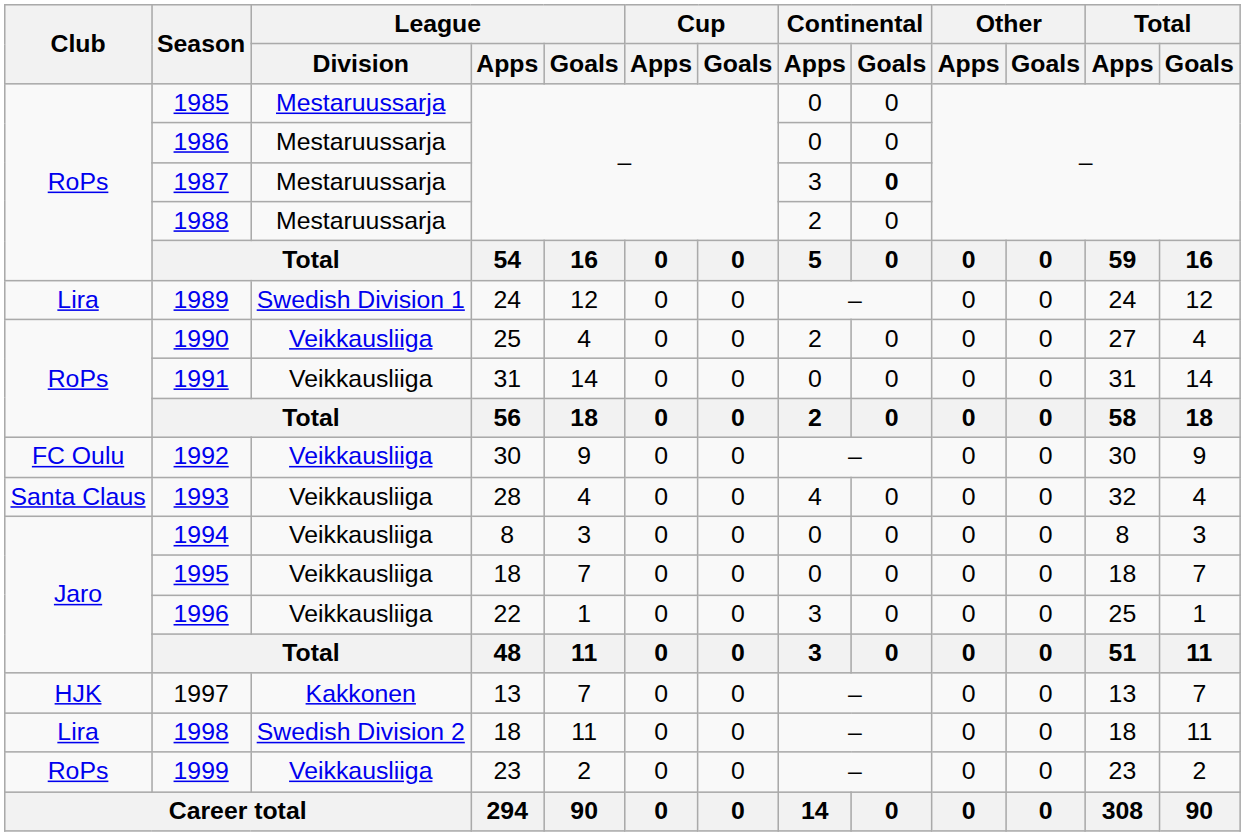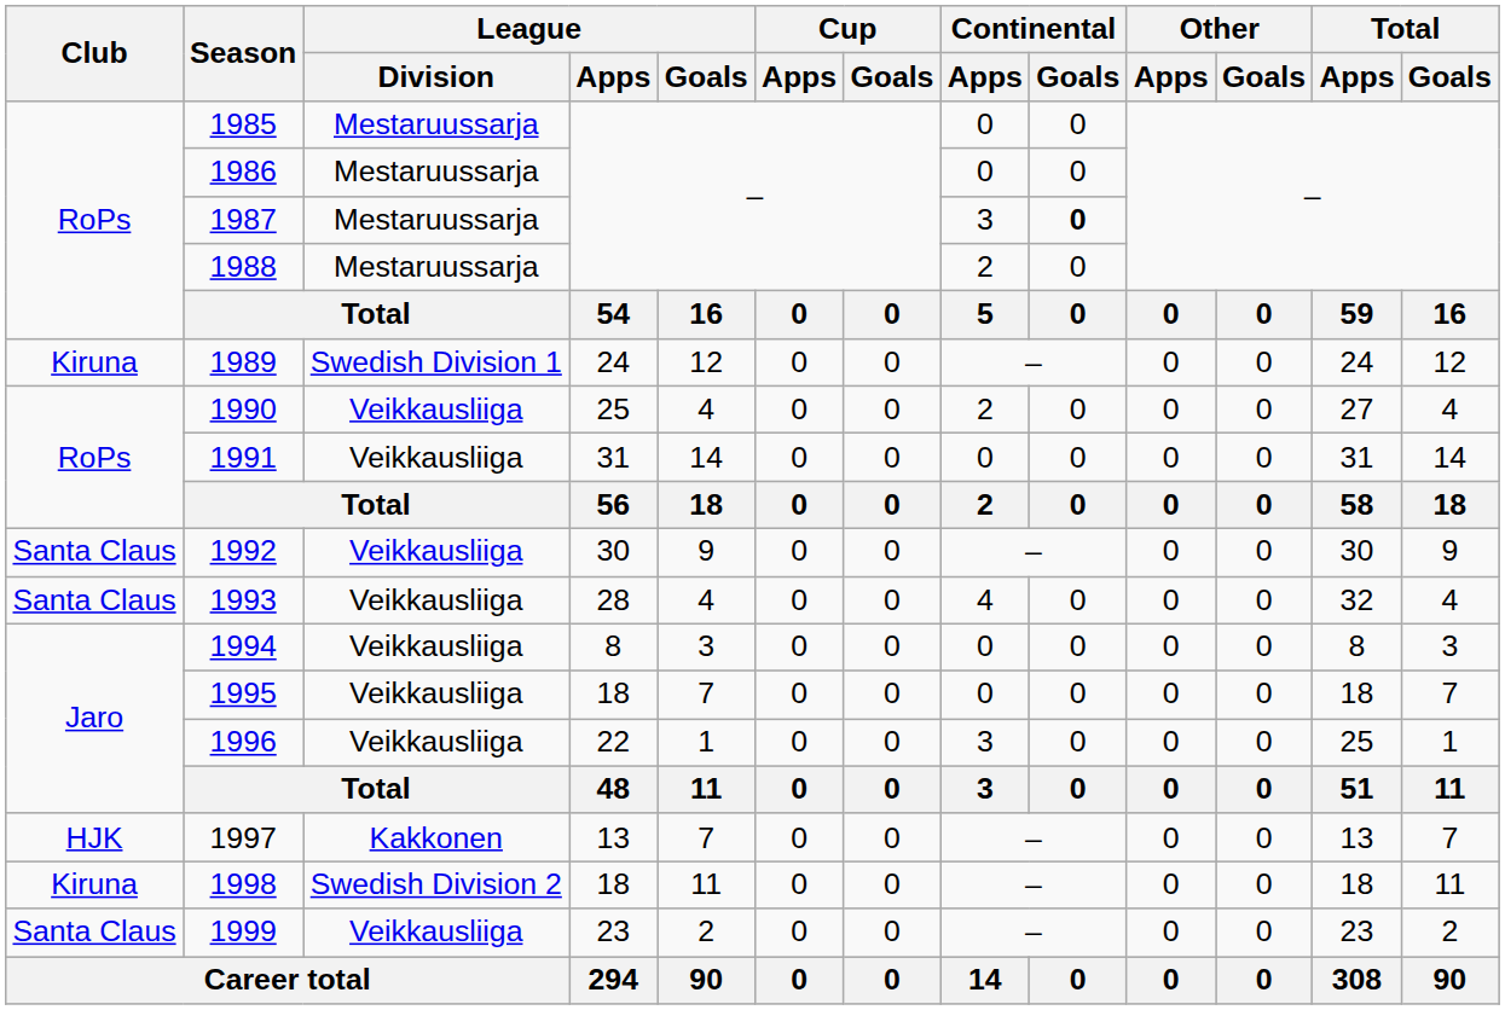 <table class="wikitable"style="text-align: center">
 <tr>
 <th rowspan="2">Club</th>
 <th rowspan="2">Season</th>
 <th colspan="3">League</th>
 <th colspan="2">Cup</th>
 <th colspan="2">Continental</th>
 <th colspan="2">Other</th>
 <th colspan="2">Total</th>
 </tr>
 <tr>
 <th>Division</th>
 <th>Apps</th>
 <th>Goals</th>
 <th>Apps</th>
 <th>Goals</th>
 <th>Apps</th>
 <th>Goals</th>
 <th>Apps</th>
 <th>Goals</th>
 <th>Apps</th>
 <th>Goals</th>
 </tr>
 <tr>
 <td rowspan="5"><a href='#'>RoPs</a></td>
 <td><a href='#'>1985</a></td>
 <td><a href='#'>Mestaruussarja</a></td>
 <td rowspan="4" colspan="4">–</td>
 <td>0</td>
 <td>0</td>
 <td rowspan="4" colspan="4">–</td>
 </tr>
 <tr>
 <td><a href='#'>1986</a></td>
 <td>Mestaruussarja</td>
 <td>0</td>
 <td>0</td>
 </tr>
 <tr>
 <td><a href='#'>1987</a></td>
 <td>Mestaruussarja</td>
 <td>3</td>
 <td><strong>0</strong></td>
 </tr>
 <tr>
 <td><a href='#'>1988</a></td>
 <td>Mestaruussarja</td>
 <td>2</td>
 <td>0</td>
 </tr>
 <tr>
 <th colspan=2>Total</th>
 <th>54</th>
 <th>16</th>
 <th>0</th>
 <th>0</th>
 <th>5</th>
 <th>0</th>
 <th>0</th>
 <th>0</th>
 <th>59</th>
 <th>16</th>
 </tr>
 <tr>
-<td><a href='#'>Lira</a></td>
+<td><a href='#'>Kiruna</a></td>
 <td><a href='#'>1989</a></td>
 <td><a href='#'>Swedish Division 1</a></td>
 <td>24</td>
 <td>12</td>
 <td>0</td>
 <td>0</td>
 <td colspan="2">–</td>
 <td>0</td>
 <td>0</td>
 <td>24</td>
 <td>12</td>
 </tr>
 <tr>
 <td rowspan="3"><a href='#'>RoPs</a></td>
 <td><a href='#'>1990</a></td>
 <td><a href='#'>Veikkausliiga</a></td>
 <td>25</td>
 <td>4</td>
 <td>0</td>
 <td>0</td>
 <td>2</td>
 <td>0</td>
 <td>0</td>
 <td>0</td>
 <td>27</td>
 <td>4</td>
 </tr>
 <tr>
 <td><a href='#'>1991</a></td>
 <td>Veikkausliiga</td>
 <td>31</td>
 <td>14</td>
 <td>0</td>
 <td>0</td>
 <td>0</td>
 <td>0</td>
 <td>0</td>
 <td>0</td>
 <td>31</td>
 <td>14</td>
 </tr>
 <tr>
 <th colspan=2>Total</th>
 <th>56</th>
 <th>18</th>
 <th>0</th>
 <th>0</th>
 <th>2</th>
 <th>0</th>
 <th>0</th>
 <th>0</th>
 <th>58</th>
 <th>18</th>
 </tr>
 <tr>
-<td><a href='#'>FC Oulu</a></td>
+<td><a href='#'>Santa Claus</a></td>
 <td><a href='#'>1992</a></td>
 <td><a href='#'>Veikkausliiga</a></td>
 <td>30</td>
 <td>9</td>
 <td>0</td>
 <td>0</td>
 <td colspan="2">–</td>
 <td>0</td>
 <td>0</td>
 <td>30</td>
 <td>9</td>
 </tr>
 <tr>
 <td><a href='#'>Santa Claus</a></td>
 <td><a href='#'>1993</a></td>
 <td>Veikkausliiga</td>
 <td>28</td>
 <td>4</td>
 <td>0</td>
 <td>0</td>
 <td>4</td>
 <td>0</td>
 <td>0</td>
 <td>0</td>
 <td>32</td>
 <td>4</td>
 </tr>
 <tr>
 <td rowspan="4"><a href='#'>Jaro</a></td>
 <td><a href='#'>1994</a></td>
 <td>Veikkausliiga</td>
 <td>8</td>
 <td>3</td>
 <td>0</td>
 <td>0</td>
 <td>0</td>
 <td>0</td>
 <td>0</td>
 <td>0</td>
 <td>8</td>
 <td>3</td>
 </tr>
 <tr>
 <td><a href='#'>1995</a></td>
 <td>Veikkausliiga</td>
 <td>18</td>
 <td>7</td>
 <td>0</td>
 <td>0</td>
 <td>0</td>
 <td>0</td>
 <td>0</td>
 <td>0</td>
 <td>18</td>
 <td>7</td>
 </tr>
 <tr>
 <td><a href='#'>1996</a></td>
 <td>Veikkausliiga</td>
 <td>22</td>
 <td>1</td>
 <td>0</td>
 <td>0</td>
 <td>3</td>
 <td>0</td>
 <td>0</td>
 <td>0</td>
 <td>25</td>
 <td>1</td>
 </tr>
 <tr>
 <th colspan=2>Total</th>
 <th>48</th>
 <th>11</th>
 <th>0</th>
 <th>0</th>
 <th>3</th>
 <th>0</th>
 <th>0</th>
 <th>0</th>
 <th>51</th>
 <th>11</th>
 </tr>
 <tr>
 <td><a href='#'>HJK</a></td>
 <td>1997</td>
 <td><a href='#'>Kakkonen</a></td>
 <td>13</td>
 <td>7</td>
 <td>0</td>
 <td>0</td>
 <td colspan="2">–</td>
 <td>0</td>
 <td>0</td>
 <td>13</td>
 <td>7</td>
 </tr>
 <tr>
-<td><a href='#'>Lira</a></td>
+<td><a href='#'>Kiruna</a></td>
 <td><a href='#'>1998</a></td>
 <td><a href='#'>Swedish Division 2</a></td>
 <td>18</td>
 <td>11</td>
 <td>0</td>
 <td>0</td>
 <td colspan="2">–</td>
 <td>0</td>
 <td>0</td>
 <td>18</td>
 <td>11</td>
 </tr>
 <tr>
-<td><a href='#'>RoPs</a></td>
+<td><a href='#'>Santa Claus</a></td>
 <td><a href='#'>1999</a></td>
 <td><a href='#'>Veikkausliiga</a></td>
 <td>23</td>
 <td>2</td>
 <td>0</td>
 <td>0</td>
 <td colspan="2">–</td>
 <td>0</td>
 <td>0</td>
 <td>23</td>
 <td>2</td>
 </tr>
 <tr>
 <th colspan=3>Career total</th>
 <th>294</th>
 <th>90</th>
 <th>0</th>
 <th>0</th>
 <th>14</th>
 <th>0</th>
 <th>0</th>
 <th>0</th>
 <th>308</th>
 <th>90</th>
 </tr>
 </table>
